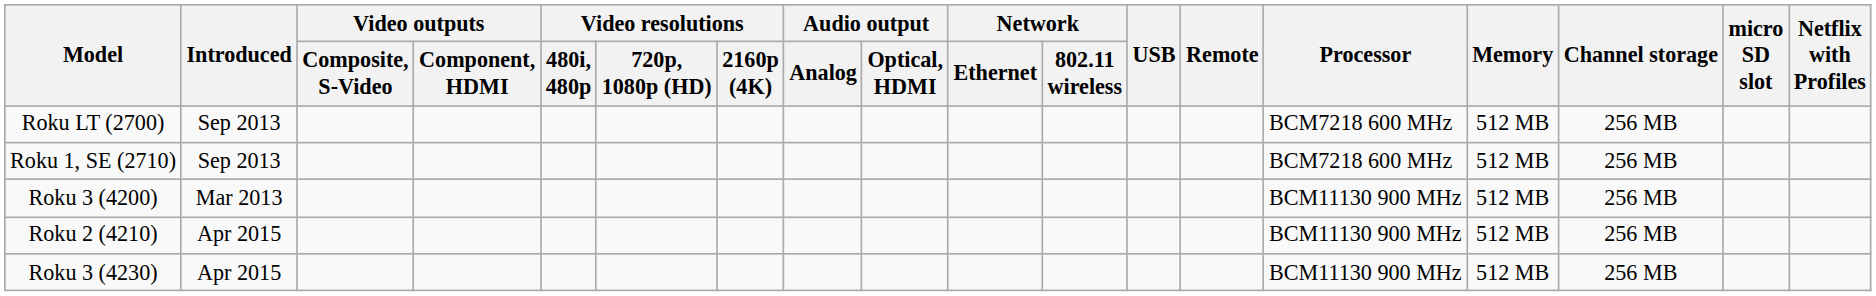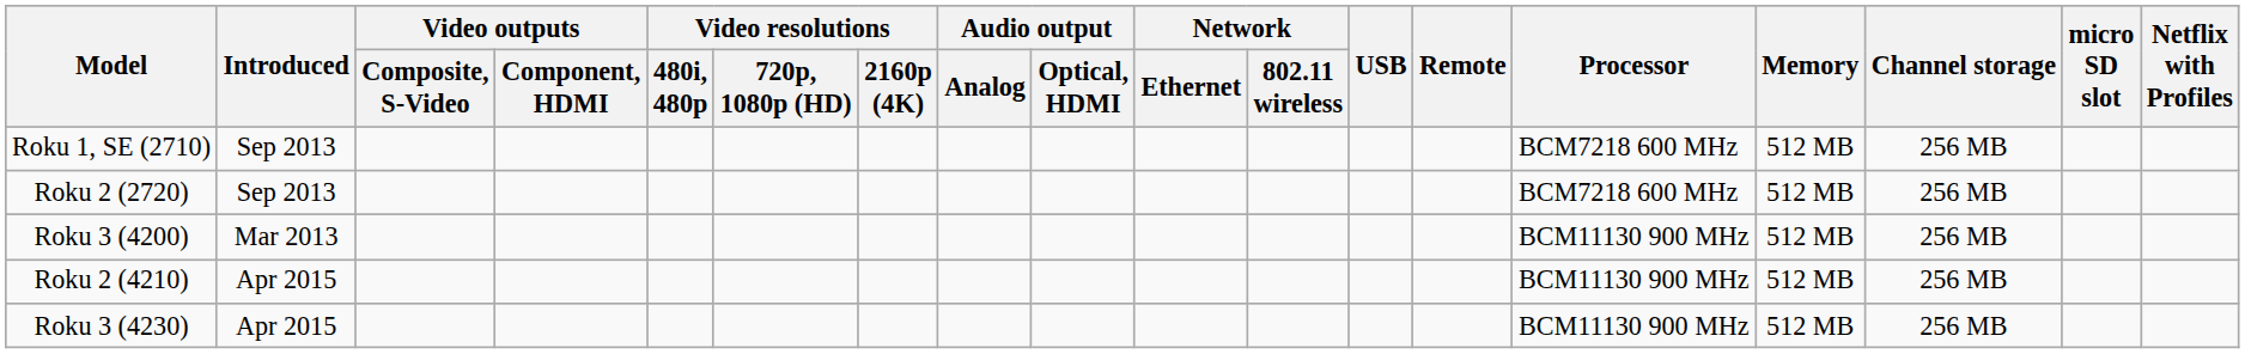 <table class="wikitable" style="text-align: center; font-size: smaller;">
 <tr>
 <th rowspan="2">Model</th>
 <th rowspan="2">Introduced</th>
 <th colspan="2">Video outputs</th>
 <th colspan="3">Video resolutions</th>
 <th colspan="2">Audio output</th>
 <th colspan="2">Network</th>
 <th rowspan="2">USB</th>
 <th rowspan="2">Remote</th>
 <th rowspan="2">Processor</th>
 <th rowspan="2">Memory</th>
 <th rowspan="2">Channel storage </th>
 <th rowspan="2">micro <br>SD <br>slot</th>
 <th rowspan="2">Netflix <br>with <br>Profiles</th>
 </tr>
 <tr>
 <th>Composite,<br>S-Video</th>
 <th>Component,<br>HDMI</th>
 <th>480i,<br>480p</th>
 <th>720p,<br>1080p (HD)</th>
 <th>2160p<br>(4K)</th>
 <th>Analog</th>
 <th>Optical,<br>HDMI</th>
 <th>Ethernet</th>
 <th>802.11<br>wireless</th>
 </tr>
 <tr>
-<td>Roku LT (2700)</td>
+<td>Roku 1, SE (2710)</td>
 <td>Sep 2013</td>
 <td></td>
 <td></td>
 <td></td>
 <td></td>
 <td></td>
 <td></td>
 <td></td>
 <td></td>
 <td></td>
 <td></td>
 <td></td>
 <td style="text-align:left;">BCM7218 600 MHz</td>
 <td>512 MB</td>
 <td>256 MB</td>
 <td></td>
 <td></td>
 </tr>
 <tr>
-<td>Roku 1, SE (2710)</td>
+<td>Roku 2 (2720)</td>
 <td>Sep 2013</td>
 <td></td>
 <td></td>
 <td></td>
 <td></td>
 <td></td>
 <td></td>
 <td></td>
 <td></td>
 <td></td>
 <td></td>
 <td></td>
 <td style="text-align:left;">BCM7218 600 MHz</td>
 <td>512 MB</td>
 <td>256 MB</td>
 <td></td>
 <td></td>
 </tr>
 <tr>
 <td>Roku 3 (4200)</td>
 <td>Mar 2013</td>
 <td></td>
 <td></td>
 <td></td>
 <td></td>
 <td></td>
 <td></td>
 <td></td>
 <td></td>
 <td></td>
 <td></td>
 <td></td>
 <td style="text-align:left;">BCM11130 900 MHz</td>
 <td>512 MB</td>
 <td>256 MB</td>
 <td></td>
 <td></td>
 </tr>
 <tr>
 <td>Roku 2 (4210)</td>
 <td>Apr 2015</td>
 <td></td>
 <td></td>
 <td></td>
 <td></td>
 <td></td>
 <td></td>
 <td></td>
 <td></td>
 <td></td>
 <td></td>
 <td></td>
 <td style="text-align:left;">BCM11130 900 MHz</td>
 <td>512 MB</td>
 <td>256 MB</td>
 <td></td>
 <td></td>
 </tr>
 <tr>
 <td>Roku 3 (4230)</td>
 <td>Apr 2015</td>
 <td></td>
 <td></td>
 <td></td>
 <td></td>
 <td></td>
 <td></td>
 <td></td>
 <td></td>
 <td></td>
 <td></td>
 <td></td>
 <td style="text-align:left;">BCM11130 900 MHz</td>
 <td>512 MB</td>
 <td>256 MB</td>
 <td></td>
 <td></td>
 </tr>
 </table>
